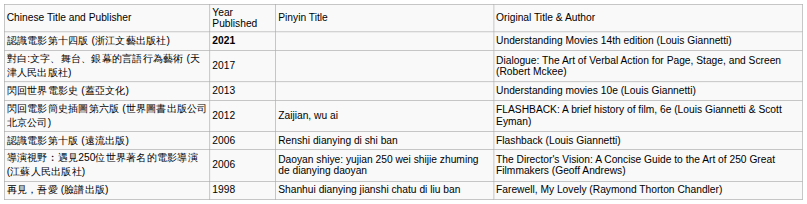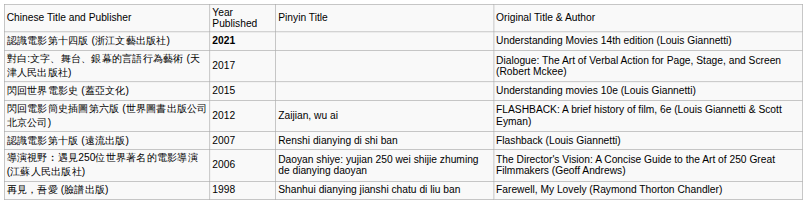 <table class="wikitable">
 <tr>
 <td>Chinese Title and Publisher</td>
 <td>Year Published</td>
 <td>Pinyin Title</td>
 <td>Original Title & Author</td>
 </tr>
 <tr>
 <td>認識電影第十四版 (浙江文藝出版社)</td>
 <td><strong>2021</strong></td>
 <td></td>
 <td>Understanding Movies 14th edition (Louis Giannetti)</td>
 </tr>
 <tr>
 <td>對白:文字、舞台、銀幕的言語行為藝術 (天津人民出版社)</td>
 <td>2017</td>
 <td></td>
 <td>Dialogue: The Art of Verbal Action for Page, Stage, and Screen (Robert Mckee)</td>
 </tr>
 <tr>
 <td>閃回世界電影史 (蓋亞文化)</td>
-<td>2013</td>
+<td>2015</td>
 <td></td>
 <td>Understanding movies 10e (Louis Giannetti)</td>
 </tr>
 <tr>
 <td>閃回電影簡史插圖第六版 (世界圖書出版公司北京公司)</td>
 <td>2012</td>
 <td>Zaijian, wu ai</td>
 <td>FLASHBACK: A brief history of film, 6e (Louis Giannetti & Scott Eyman)</td>
 </tr>
 <tr>
 <td>認識電影第十版 (遠流出版)</td>
-<td>2006</td>
+<td>2007</td>
 <td>Renshi dianying di shi ban</td>
 <td>Flashback (Louis Giannetti)</td>
 </tr>
 <tr>
 <td>導演視野︰遇見250位世界著名的電影導演 (江蘇人民出版社)</td>
 <td>2006</td>
 <td>Daoyan shiye: yujian 250 wei shijie zhuming de dianying daoyan</td>
 <td>The Director's Vision: A Concise Guide to the Art of 250 Great Filmmakers (Geoff Andrews)</td>
 </tr>
 <tr>
 <td>再見，吾愛 (臉譜出版)</td>
 <td>1998</td>
 <td>Shanhui dianying jianshi chatu di liu ban</td>
 <td>Farewell, My Lovely (Raymond Thorton Chandler)</td>
 </tr>
 </table>
